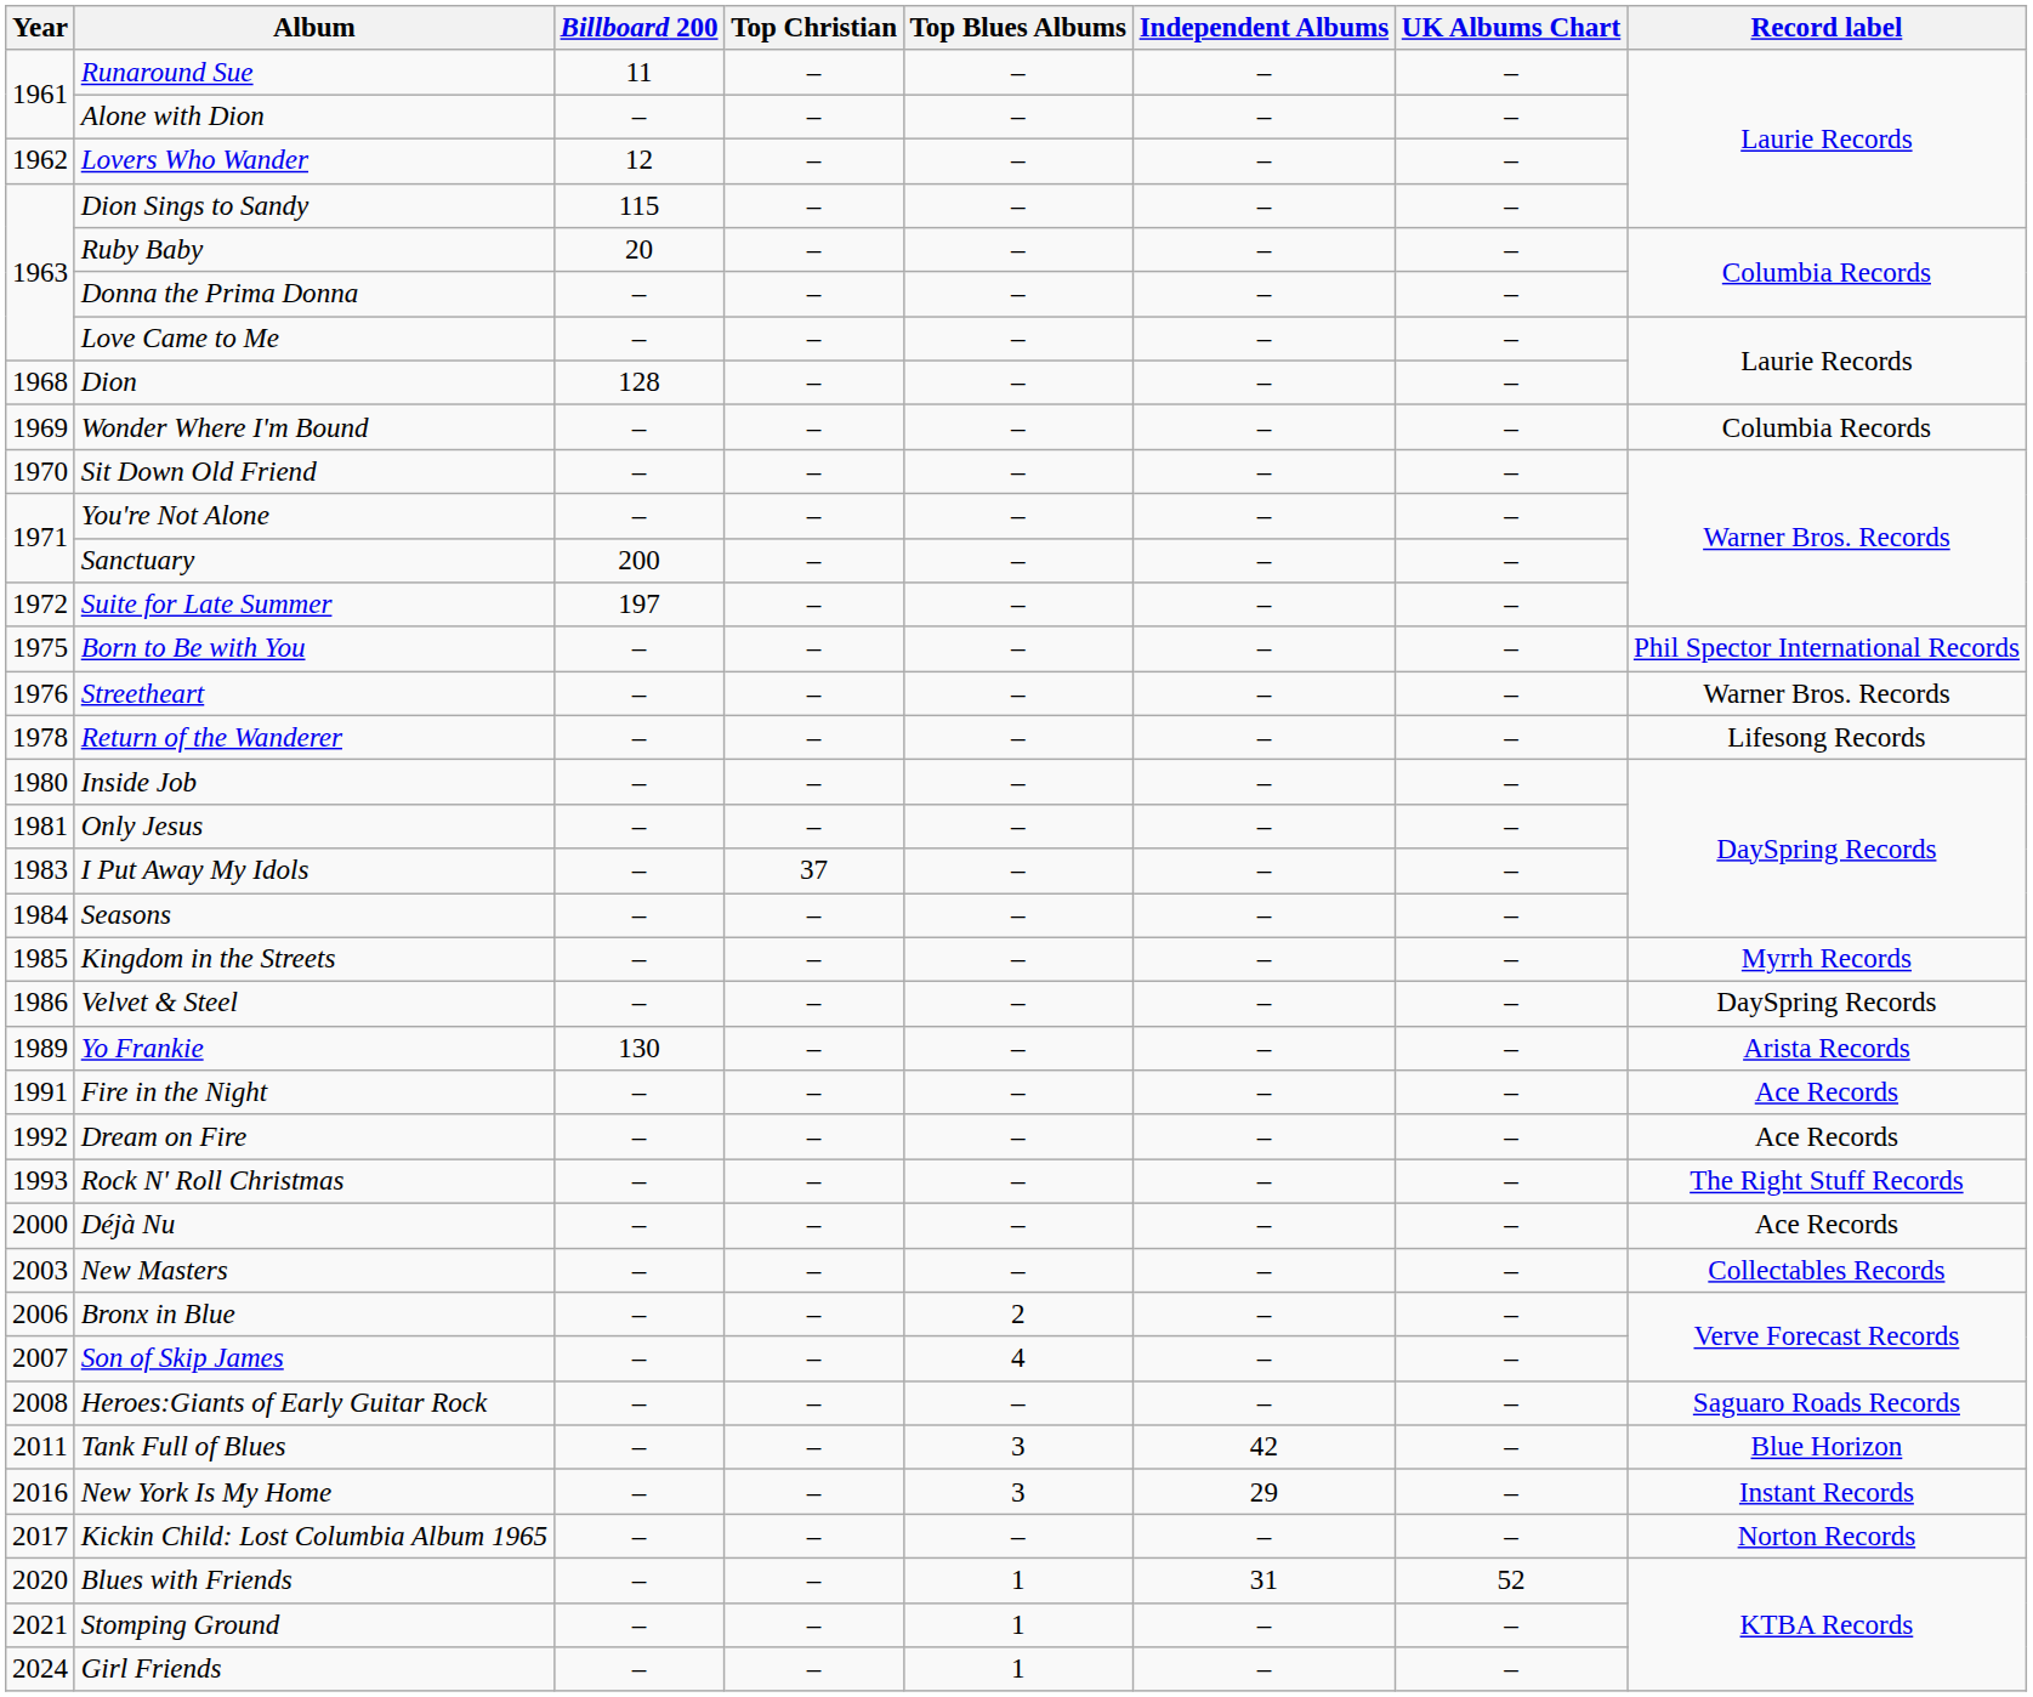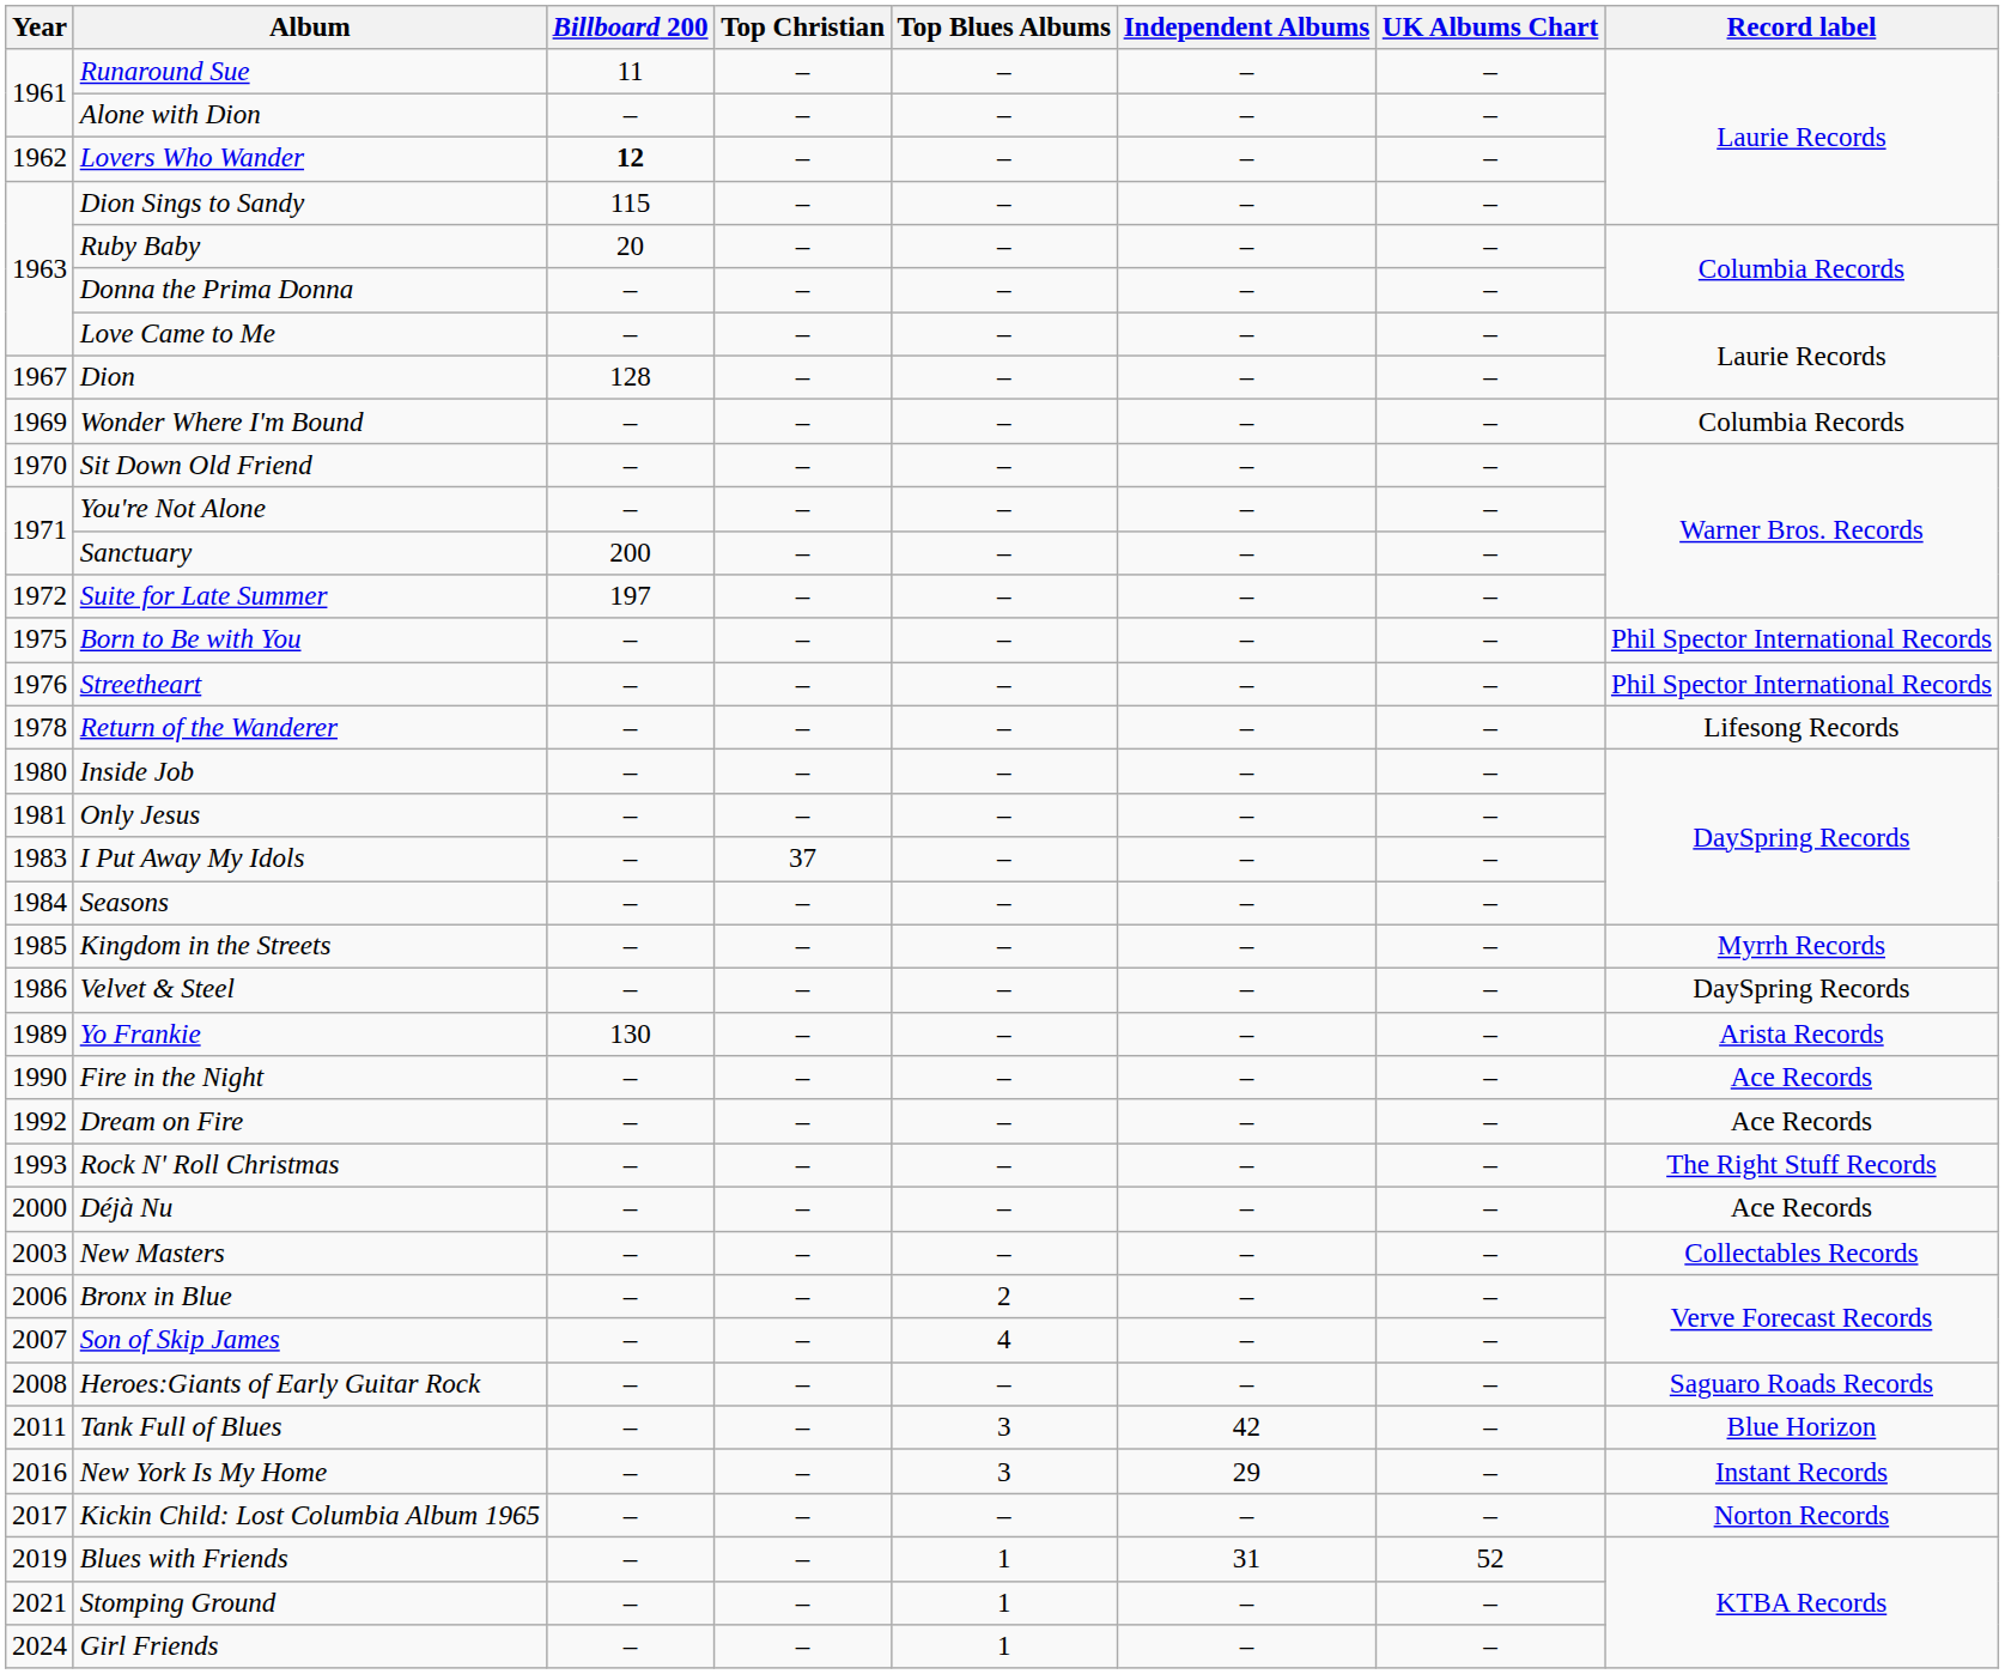 <table class="wikitable" style=text-align:center;>
 <tr>
 <th>Year</th>
 <th>Album</th>
 <th><a href='#'><em>Billboard</em> 200</a></th>
 <th>Top Christian</th>
 <th>Top Blues Albums</th>
 <th><a href='#'>Independent Albums</a></th>
 <th><a href='#'>UK Albums Chart</a></th>
 <th><a href='#'>Record label</a></th>
 </tr>
 <tr>
 <td rowspan="2">1961</td>
 <td align=left><em><a href='#'>Runaround Sue</a></em></td>
 <td>11</td>
 <td>–</td>
 <td>–</td>
 <td>–</td>
 <td>–</td>
 <td rowspan="4"><a href='#'>Laurie Records</a></td>
 </tr>
 <tr>
 <td align=left><em>Alone with Dion</em></td>
 <td>–</td>
 <td>–</td>
 <td>–</td>
 <td>–</td>
 <td>–</td>
 </tr>
 <tr>
 <td>1962</td>
 <td align=left><em><a href='#'>Lovers Who Wander</a></em></td>
-<td>12</td>
+<td><strong>12</strong></td>
 <td>–</td>
 <td>–</td>
 <td>–</td>
 <td>–</td>
 </tr>
 <tr>
 <td rowspan="4">1963</td>
 <td align=left><em>Dion Sings to Sandy</em></td>
 <td>115</td>
 <td>–</td>
 <td>–</td>
 <td>–</td>
 <td>–</td>
 </tr>
 <tr>
 <td align=left><em>Ruby Baby</em></td>
 <td>20</td>
 <td>–</td>
 <td>–</td>
 <td>–</td>
 <td>–</td>
 <td rowspan="2"><a href='#'>Columbia Records</a></td>
 </tr>
 <tr>
 <td align=left><em>Donna the Prima Donna</em></td>
 <td>–</td>
 <td>–</td>
 <td>–</td>
 <td>–</td>
 <td>–</td>
 </tr>
 <tr>
 <td align=left><em>Love Came to Me</em></td>
 <td>–</td>
 <td>–</td>
 <td>–</td>
 <td>–</td>
 <td>–</td>
 <td rowspan="2">Laurie Records</td>
 </tr>
 <tr>
-<td>1968</td>
+<td>1967</td>
 <td align=left><em>Dion</em></td>
 <td>128</td>
 <td>–</td>
 <td>–</td>
 <td>–</td>
 <td>–</td>
 </tr>
 <tr>
 <td>1969</td>
 <td align=left><em>Wonder Where I'm Bound</em></td>
 <td>–</td>
 <td>–</td>
 <td>–</td>
 <td>–</td>
 <td>–</td>
 <td>Columbia Records</td>
 </tr>
 <tr>
 <td>1970</td>
 <td align=left><em>Sit Down Old Friend</em></td>
 <td>–</td>
 <td>–</td>
 <td>–</td>
 <td>–</td>
 <td>–</td>
 <td rowspan="4"><a href='#'>Warner Bros. Records</a></td>
 </tr>
 <tr>
 <td rowspan="2">1971</td>
 <td align=left><em>You're Not Alone</em></td>
 <td>–</td>
 <td>–</td>
 <td>–</td>
 <td>–</td>
 <td>–</td>
 </tr>
 <tr>
 <td align=left><em>Sanctuary</em></td>
 <td>200</td>
 <td>–</td>
 <td>–</td>
 <td>–</td>
 <td>–</td>
 </tr>
 <tr>
 <td>1972</td>
 <td align=left><em><a href='#'>Suite for Late Summer</a></em></td>
 <td>197</td>
 <td>–</td>
 <td>–</td>
 <td>–</td>
 <td>–</td>
 </tr>
 <tr>
 <td>1975</td>
 <td align=left><em><a href='#'>Born to Be with You</a></em></td>
 <td>–</td>
 <td>–</td>
 <td>–</td>
 <td>–</td>
 <td>–</td>
 <td><a href='#'>Phil Spector International Records</a></td>
 </tr>
 <tr>
 <td>1976</td>
 <td align=left><em><a href='#'>Streetheart</a></em></td>
 <td>–</td>
 <td>–</td>
 <td>–</td>
 <td>–</td>
 <td>–</td>
-<td>Warner Bros. Records</td>
+<td><a href='#'>Phil Spector International Records</a></td>
 </tr>
 <tr>
 <td>1978</td>
 <td align=left><em><a href='#'>Return of the Wanderer</a></em></td>
 <td>–</td>
 <td>–</td>
 <td>–</td>
 <td>–</td>
 <td>–</td>
 <td>Lifesong Records</td>
 </tr>
 <tr>
 <td>1980</td>
 <td align=left><em>Inside Job</em></td>
 <td>–</td>
 <td>–</td>
 <td>–</td>
 <td>–</td>
 <td>–</td>
 <td rowspan="4"><a href='#'>DaySpring Records</a></td>
 </tr>
 <tr>
 <td>1981</td>
 <td align=left><em>Only Jesus</em></td>
 <td>–</td>
 <td>–</td>
 <td>–</td>
 <td>–</td>
 <td>–</td>
 </tr>
 <tr>
 <td>1983</td>
 <td align=left><em>I Put Away My Idols</em></td>
 <td>–</td>
 <td>37</td>
 <td>–</td>
 <td>–</td>
 <td>–</td>
 </tr>
 <tr>
 <td>1984</td>
 <td align=left><em>Seasons</em></td>
 <td>–</td>
 <td>–</td>
 <td>–</td>
 <td>–</td>
 <td>–</td>
 </tr>
 <tr>
 <td>1985</td>
 <td align=left><em>Kingdom in the Streets</em></td>
 <td>–</td>
 <td>–</td>
 <td>–</td>
 <td>–</td>
 <td>–</td>
 <td><a href='#'>Myrrh Records</a></td>
 </tr>
 <tr>
 <td>1986</td>
 <td align=left><em>Velvet & Steel</em></td>
 <td>–</td>
 <td>–</td>
 <td>–</td>
 <td>–</td>
 <td>–</td>
 <td>DaySpring Records</td>
 </tr>
 <tr>
 <td>1989</td>
 <td align=left><em><a href='#'>Yo Frankie</a></em></td>
 <td>130</td>
 <td>–</td>
 <td>–</td>
 <td>–</td>
 <td>–</td>
 <td><a href='#'>Arista Records</a></td>
 </tr>
 <tr>
-<td>1991</td>
+<td>1990</td>
 <td align=left><em>Fire in the Night</em></td>
 <td>–</td>
 <td>–</td>
 <td>–</td>
 <td>–</td>
 <td>–</td>
 <td><a href='#'>Ace Records</a></td>
 </tr>
 <tr>
 <td>1992</td>
 <td align=left><em>Dream on Fire</em></td>
 <td>–</td>
 <td>–</td>
 <td>–</td>
 <td>–</td>
 <td>–</td>
 <td>Ace Records</td>
 </tr>
 <tr>
 <td>1993</td>
 <td align=left><em>Rock N' Roll Christmas</em></td>
 <td>–</td>
 <td>–</td>
 <td>–</td>
 <td>–</td>
 <td>–</td>
 <td><a href='#'>The Right Stuff Records</a></td>
 </tr>
 <tr>
 <td>2000</td>
 <td align=left><em>Déjà Nu</em></td>
 <td>–</td>
 <td>–</td>
 <td>–</td>
 <td>–</td>
 <td>–</td>
 <td>Ace Records</td>
 </tr>
 <tr>
 <td>2003</td>
 <td align=left><em>New Masters</em></td>
 <td>–</td>
 <td>–</td>
 <td>–</td>
 <td>–</td>
 <td>–</td>
 <td><a href='#'>Collectables Records</a></td>
 </tr>
 <tr>
 <td>2006</td>
 <td align=left><em>Bronx in Blue</em></td>
 <td>–</td>
 <td>–</td>
 <td>2</td>
 <td>–</td>
 <td>–</td>
 <td rowspan="2"><a href='#'>Verve Forecast Records</a></td>
 </tr>
 <tr>
 <td>2007</td>
 <td align=left><em><a href='#'>Son of Skip James</a></em></td>
 <td>–</td>
 <td>–</td>
 <td>4</td>
 <td>–</td>
 <td>–</td>
 </tr>
 <tr>
 <td>2008</td>
 <td align=left><em>Heroes:Giants of Early Guitar Rock</em></td>
 <td>–</td>
 <td>–</td>
 <td>–</td>
 <td>–</td>
 <td>–</td>
 <td><a href='#'>Saguaro Roads Records</a></td>
 </tr>
 <tr>
 <td>2011</td>
 <td align=left><em>Tank Full of Blues</em></td>
 <td>–</td>
 <td>–</td>
 <td>3</td>
 <td>42</td>
 <td>–</td>
 <td><a href='#'>Blue Horizon</a></td>
 </tr>
 <tr>
 <td>2016</td>
 <td align=left><em>New York Is My Home</em></td>
 <td>–</td>
 <td>–</td>
 <td>3</td>
 <td>29</td>
 <td>–</td>
 <td><a href='#'>Instant Records</a></td>
 </tr>
 <tr>
 <td>2017</td>
 <td align=left><em>Kickin Child: Lost Columbia Album 1965</em></td>
 <td>–</td>
 <td>–</td>
 <td>–</td>
 <td>–</td>
 <td>–</td>
 <td><a href='#'>Norton Records</a></td>
 </tr>
 <tr>
-<td>2020</td>
+<td>2019</td>
 <td align=left><em>Blues with Friends</em></td>
 <td>–</td>
 <td>–</td>
 <td>1</td>
 <td>31</td>
 <td>52</td>
 <td rowspan="3"><a href='#'>KTBA Records</a></td>
 </tr>
 <tr>
 <td>2021</td>
 <td align=left><em>Stomping Ground</em></td>
 <td>–</td>
 <td>–</td>
 <td>1</td>
 <td>–</td>
 <td>–</td>
 </tr>
 <tr>
 <td>2024</td>
 <td align=left><em>Girl Friends</em></td>
 <td>–</td>
 <td>–</td>
 <td>1</td>
 <td>–</td>
 <td>–</td>
 </tr>
 </table>
